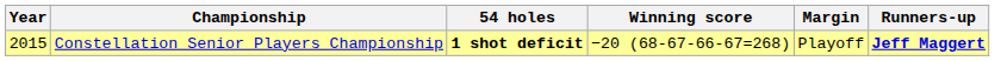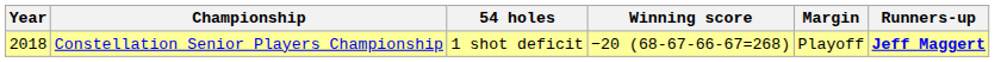 <table class="wikitable">
 <tr>
 <th>Year</th>
 <th>Championship</th>
 <th>54 holes</th>
 <th>Winning score</th>
 <th>Margin</th>
 <th>Runners-up</th>
 </tr>
 <tr style="background:#FFFF99;">
-<td>2015</td>
+<td>2018</td>
 <td><a href='#'>Constellation Senior Players Championship</a></td>
-<td><strong>1 shot deficit</strong></td>
+<td>1 shot deficit</td>
 <td>−20 (68-67-66-67=268)</td>
 <td>Playoff</td>
 <td><strong> <a href='#'>Jeff Maggert</a></strong></td>
 </tr>
 </table>
